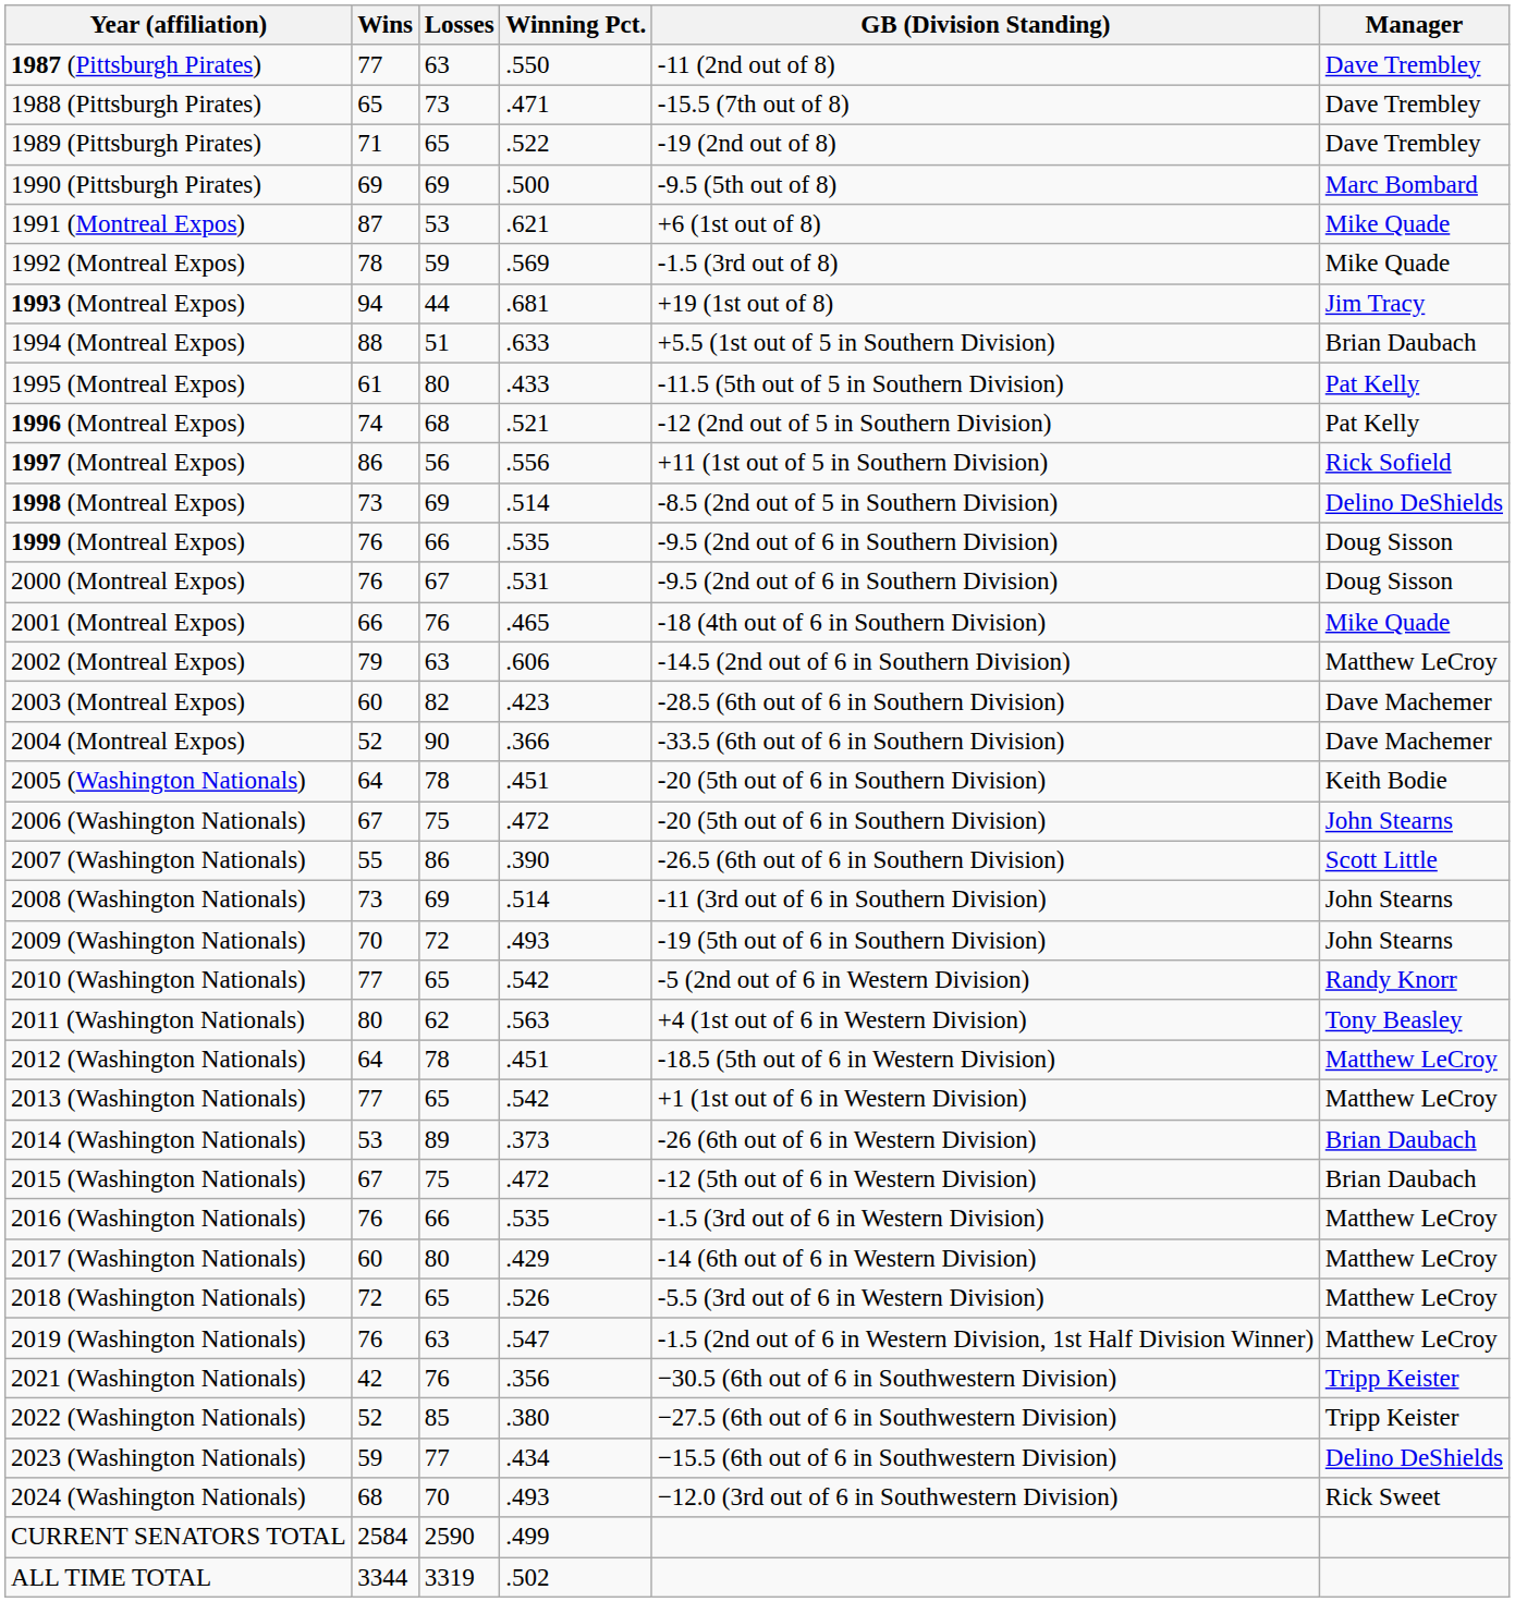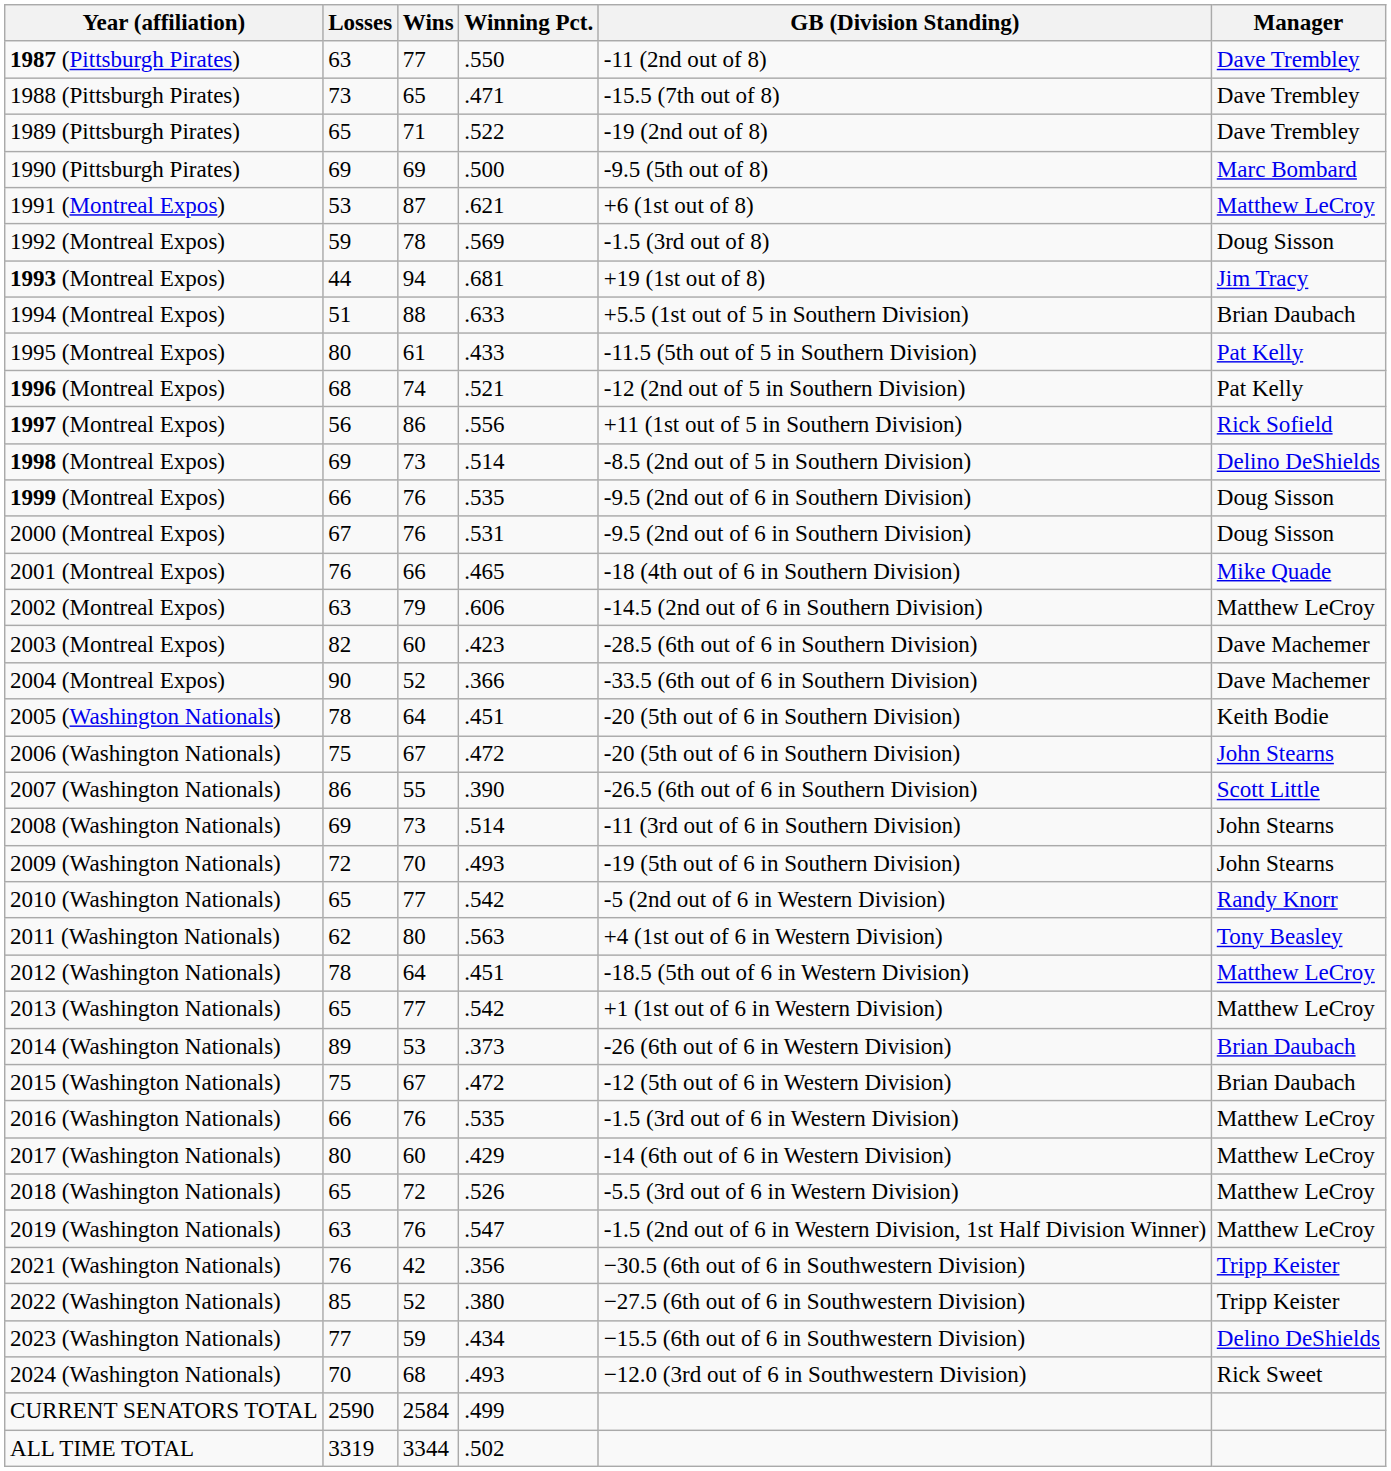 <table class="wikitable">
 <tr>
 <th>Year (affiliation)</th>
+<th>Losses</th>
 <th>Wins</th>
-<th>Losses</th>
 <th>Winning Pct.</th>
 <th>GB (Division Standing)</th>
 <th>Manager</th>
 </tr>
 <tr>
 <td><strong>1987</strong> (<a href='#'>Pittsburgh Pirates</a>)</td>
+<td>63</td>
 <td>77</td>
-<td>63</td>
 <td>.550</td>
 <td>-11 (2nd out of 8)</td>
 <td><a href='#'>Dave Trembley</a></td>
 </tr>
 <tr>
 <td>1988 (Pittsburgh Pirates)</td>
+<td>73</td>
 <td>65</td>
-<td>73</td>
 <td>.471</td>
 <td>-15.5 (7th out of 8)</td>
 <td>Dave Trembley</td>
 </tr>
 <tr>
 <td>1989 (Pittsburgh Pirates)</td>
+<td>65</td>
 <td>71</td>
-<td>65</td>
 <td>.522</td>
 <td>-19 (2nd out of 8)</td>
 <td>Dave Trembley</td>
 </tr>
 <tr>
 <td>1990 (Pittsburgh Pirates)</td>
 <td>69</td>
 <td>69</td>
 <td>.500</td>
 <td>-9.5 (5th out of 8)</td>
 <td><a href='#'>Marc Bombard</a></td>
 </tr>
 <tr>
 <td>1991 (<a href='#'>Montreal Expos</a>)</td>
+<td>53</td>
 <td>87</td>
-<td>53</td>
 <td>.621</td>
 <td>+6 (1st out of 8)</td>
-<td><a href='#'>Mike Quade</a></td>
+<td><a href='#'>Matthew LeCroy</a></td>
 </tr>
 <tr>
 <td>1992 (Montreal Expos)</td>
+<td>59</td>
 <td>78</td>
-<td>59</td>
 <td>.569</td>
 <td>-1.5 (3rd out of 8)</td>
-<td>Mike Quade</td>
+<td>Doug Sisson</td>
 </tr>
 <tr>
 <td><strong>1993</strong> (Montreal Expos)</td>
+<td>44</td>
 <td>94</td>
-<td>44</td>
 <td>.681</td>
 <td>+19 (1st out of 8)</td>
 <td><a href='#'>Jim Tracy</a></td>
 </tr>
 <tr>
 <td>1994 (Montreal Expos)</td>
+<td>51</td>
 <td>88</td>
-<td>51</td>
 <td>.633</td>
 <td>+5.5 (1st out of 5 in Southern Division)</td>
 <td>Brian Daubach</td>
 </tr>
 <tr>
 <td>1995 (Montreal Expos)</td>
+<td>80</td>
 <td>61</td>
-<td>80</td>
 <td>.433</td>
 <td>-11.5 (5th out of 5 in Southern Division)</td>
 <td><a href='#'>Pat Kelly</a></td>
 </tr>
 <tr>
 <td><strong>1996</strong> (Montreal Expos)</td>
+<td>68</td>
 <td>74</td>
-<td>68</td>
 <td>.521</td>
 <td>-12 (2nd out of 5 in Southern Division)</td>
 <td>Pat Kelly</td>
 </tr>
 <tr>
 <td><strong>1997</strong> (Montreal Expos)</td>
+<td>56</td>
 <td>86</td>
-<td>56</td>
 <td>.556</td>
 <td>+11 (1st out of 5 in Southern Division)</td>
 <td><a href='#'>Rick Sofield</a></td>
 </tr>
 <tr>
 <td><strong>1998</strong> (Montreal Expos)</td>
+<td>69</td>
 <td>73</td>
-<td>69</td>
 <td>.514</td>
 <td>-8.5 (2nd out of 5 in Southern Division)</td>
 <td><a href='#'>Delino DeShields</a></td>
 </tr>
 <tr>
 <td><strong>1999</strong> (Montreal Expos)</td>
+<td>66</td>
 <td>76</td>
-<td>66</td>
 <td>.535</td>
 <td>-9.5 (2nd out of 6 in Southern Division)</td>
 <td>Doug Sisson</td>
 </tr>
 <tr>
 <td>2000 (Montreal Expos)</td>
+<td>67</td>
 <td>76</td>
-<td>67</td>
 <td>.531</td>
 <td>-9.5 (2nd out of 6 in Southern Division)</td>
 <td>Doug Sisson</td>
 </tr>
 <tr>
 <td>2001 (Montreal Expos)</td>
+<td>76</td>
 <td>66</td>
-<td>76</td>
 <td>.465</td>
 <td>-18 (4th out of 6 in Southern Division)</td>
 <td><a href='#'>Mike Quade</a></td>
 </tr>
 <tr>
 <td>2002 (Montreal Expos)</td>
+<td>63</td>
 <td>79</td>
-<td>63</td>
 <td>.606</td>
 <td>-14.5 (2nd out of 6 in Southern Division)</td>
 <td>Matthew LeCroy</td>
 </tr>
 <tr>
 <td>2003 (Montreal Expos)</td>
+<td>82</td>
 <td>60</td>
-<td>82</td>
 <td>.423</td>
 <td>-28.5 (6th out of 6 in Southern Division)</td>
 <td>Dave Machemer</td>
 </tr>
 <tr>
 <td>2004 (Montreal Expos)</td>
+<td>90</td>
 <td>52</td>
-<td>90</td>
 <td>.366</td>
 <td>-33.5 (6th out of 6 in Southern Division)</td>
 <td>Dave Machemer</td>
 </tr>
 <tr>
 <td>2005 (<a href='#'>Washington Nationals</a>)</td>
+<td>78</td>
 <td>64</td>
-<td>78</td>
 <td>.451</td>
 <td>-20 (5th out of 6 in Southern Division)</td>
 <td>Keith Bodie</td>
 </tr>
 <tr>
 <td>2006 (Washington Nationals)</td>
+<td>75</td>
 <td>67</td>
-<td>75</td>
 <td>.472</td>
 <td>-20 (5th out of 6 in Southern Division)</td>
 <td><a href='#'>John Stearns</a></td>
 </tr>
 <tr>
 <td>2007 (Washington Nationals)</td>
+<td>86</td>
 <td>55</td>
-<td>86</td>
 <td>.390</td>
 <td>-26.5 (6th out of 6 in Southern Division)</td>
 <td><a href='#'>Scott Little</a></td>
 </tr>
 <tr>
 <td>2008 (Washington Nationals)</td>
+<td>69</td>
 <td>73</td>
-<td>69</td>
 <td>.514</td>
 <td>-11 (3rd out of 6 in Southern Division)</td>
 <td>John Stearns</td>
 </tr>
 <tr>
 <td>2009 (Washington Nationals)</td>
+<td>72</td>
 <td>70</td>
-<td>72</td>
 <td>.493</td>
 <td>-19 (5th out of 6 in Southern Division)</td>
 <td>John Stearns</td>
 </tr>
 <tr>
 <td>2010 (Washington Nationals)</td>
+<td>65</td>
 <td>77</td>
-<td>65</td>
 <td>.542</td>
 <td>-5 (2nd out of 6 in Western Division)</td>
 <td><a href='#'>Randy Knorr</a></td>
 </tr>
 <tr>
 <td>2011 (Washington Nationals)</td>
+<td>62</td>
 <td>80</td>
-<td>62</td>
 <td>.563</td>
 <td>+4 (1st out of 6 in Western Division)</td>
 <td><a href='#'>Tony Beasley</a></td>
 </tr>
 <tr>
 <td>2012 (Washington Nationals)</td>
+<td>78</td>
 <td>64</td>
-<td>78</td>
 <td>.451</td>
 <td>-18.5 (5th out of 6 in Western Division)</td>
 <td><a href='#'>Matthew LeCroy</a></td>
 </tr>
 <tr>
 <td>2013 (Washington Nationals)</td>
+<td>65</td>
 <td>77</td>
-<td>65</td>
 <td>.542</td>
 <td>+1 (1st out of 6 in Western Division)</td>
 <td>Matthew LeCroy</td>
 </tr>
 <tr>
 <td>2014 (Washington Nationals)</td>
+<td>89</td>
 <td>53</td>
-<td>89</td>
 <td>.373</td>
 <td>-26 (6th out of 6 in Western Division)</td>
 <td><a href='#'>Brian Daubach</a></td>
 </tr>
 <tr>
 <td>2015 (Washington Nationals)</td>
+<td>75</td>
 <td>67</td>
-<td>75</td>
 <td>.472</td>
 <td>-12 (5th out of 6 in Western Division)</td>
 <td>Brian Daubach</td>
 </tr>
 <tr>
 <td>2016 (Washington Nationals)</td>
+<td>66</td>
 <td>76</td>
-<td>66</td>
 <td>.535</td>
 <td>-1.5 (3rd out of 6 in Western Division)</td>
 <td>Matthew LeCroy</td>
 </tr>
 <tr>
 <td>2017 (Washington Nationals)</td>
+<td>80</td>
 <td>60</td>
-<td>80</td>
 <td>.429</td>
 <td>-14 (6th out of 6 in Western Division)</td>
 <td>Matthew LeCroy</td>
 </tr>
 <tr>
 <td>2018 (Washington Nationals)</td>
+<td>65</td>
 <td>72</td>
-<td>65</td>
 <td>.526</td>
 <td>-5.5 (3rd out of 6 in Western Division)</td>
 <td>Matthew LeCroy</td>
 </tr>
 <tr>
 <td>2019 (Washington Nationals)</td>
+<td>63</td>
 <td>76</td>
-<td>63</td>
 <td>.547</td>
 <td>-1.5 (2nd out of 6 in Western Division, 1st Half Division Winner)</td>
 <td>Matthew LeCroy</td>
 </tr>
 <tr>
 <td>2021 (Washington Nationals)</td>
+<td>76</td>
 <td>42</td>
-<td>76</td>
 <td>.356</td>
 <td>−30.5 (6th out of 6 in Southwestern Division)</td>
 <td><a href='#'>Tripp Keister</a></td>
 </tr>
 <tr>
 <td>2022 (Washington Nationals)</td>
+<td>85</td>
 <td>52</td>
-<td>85</td>
 <td>.380</td>
 <td>−27.5 (6th out of 6 in Southwestern Division)</td>
 <td>Tripp Keister</td>
 </tr>
 <tr>
 <td>2023 (Washington Nationals)</td>
+<td>77</td>
 <td>59</td>
-<td>77</td>
 <td>.434</td>
 <td>−15.5 (6th out of 6 in Southwestern Division)</td>
 <td><a href='#'>Delino DeShields</a></td>
 </tr>
 <tr>
 <td>2024 (Washington Nationals)</td>
+<td>70</td>
 <td>68</td>
-<td>70</td>
 <td>.493</td>
 <td>−12.0 (3rd out of 6 in Southwestern Division)</td>
 <td>Rick Sweet</td>
 </tr>
 <tr>
 <td>CURRENT SENATORS TOTAL</td>
+<td>2590 </td>
 <td>2584</td>
-<td>2590 </td>
 <td>.499</td>
 <td></td>
 <td></td>
 </tr>
 <tr>
 <td>ALL TIME TOTAL</td>
+<td>3319 </td>
 <td>3344</td>
-<td>3319 </td>
 <td>.502</td>
 <td></td>
 <td></td>
 </tr>
 </table>
